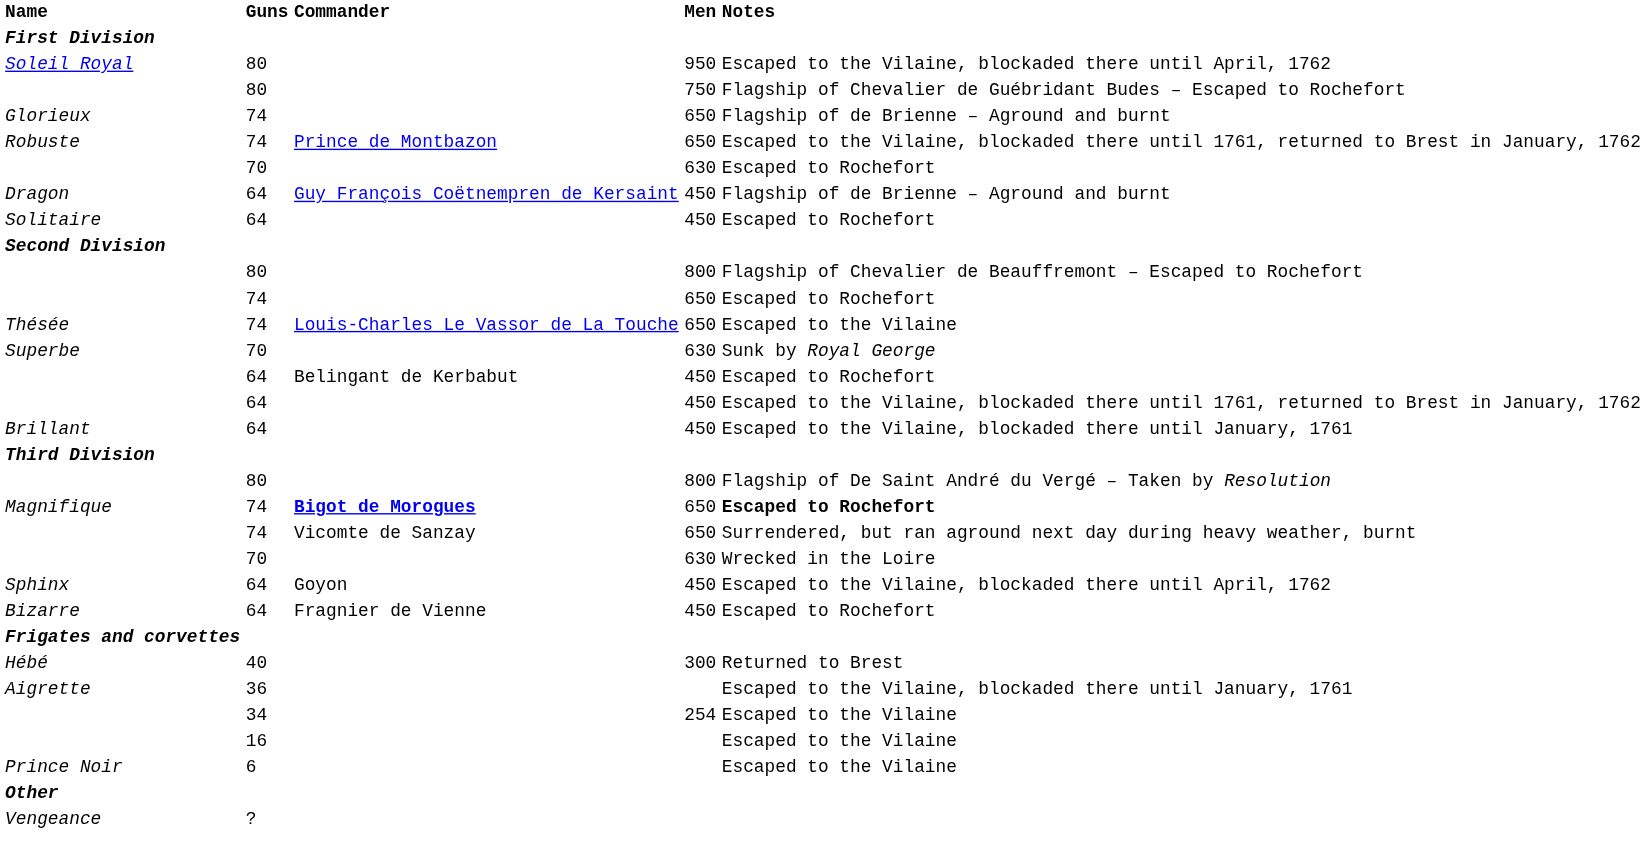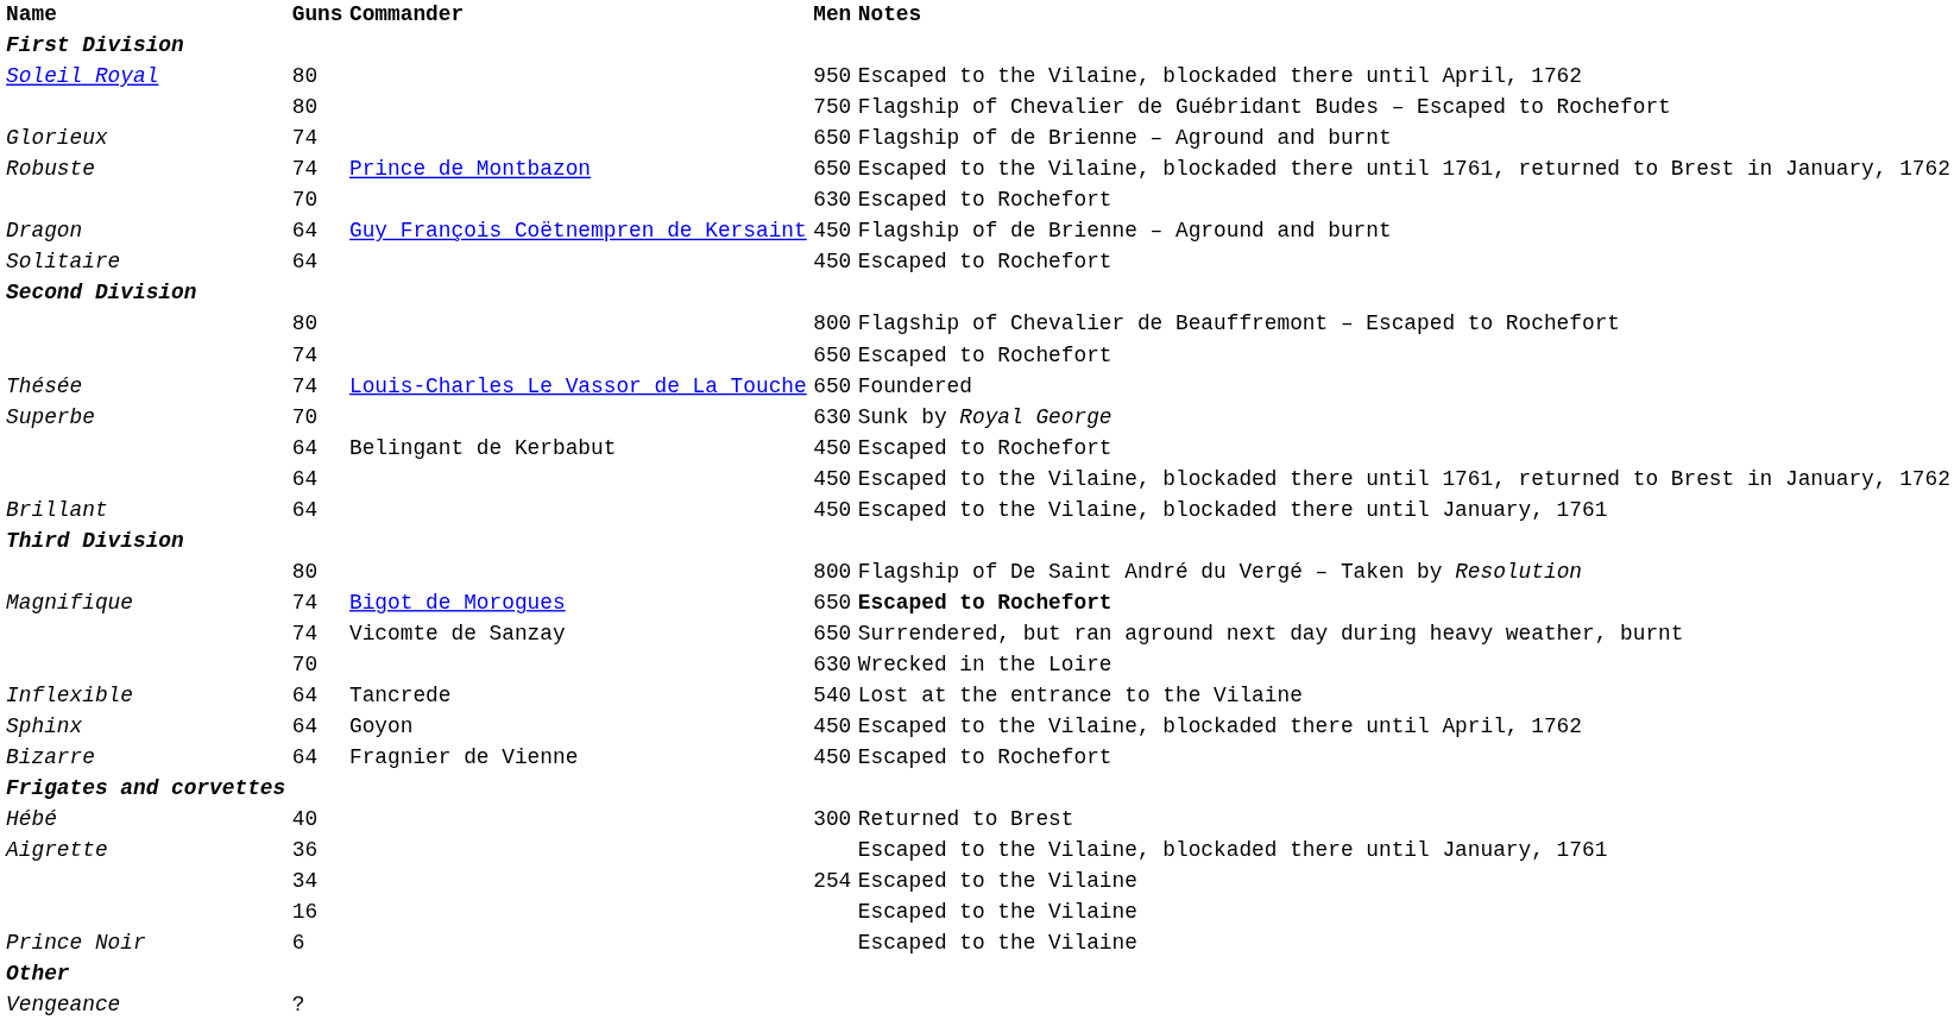 <table>
 <tr>
 <td><strong>Name</strong></td>
 <td><strong>Guns</strong></td>
 <td><strong>Commander</strong></td>
 <td><strong>Men</strong></td>
 <td><strong>Notes</strong></td>
 </tr>
 <tr>
 <td><strong><em>First Division</em></strong></td>
 </tr>
 <tr>
 <td><em><a href='#'>Soleil Royal</a></em></td>
 <td>80</td>
 <td></td>
 <td>950</td>
 <td>Escaped to the Vilaine, blockaded there until April, 1762</td>
 </tr>
 <tr>
 <td></td>
 <td>80</td>
 <td></td>
 <td>750</td>
 <td>Flagship of Chevalier de Guébridant Budes – Escaped to Rochefort</td>
 </tr>
 <tr>
 <td><em>Glorieux</em></td>
 <td>74</td>
 <td></td>
 <td>650</td>
 <td>Flagship of de Brienne – Aground and burnt</td>
 </tr>
 <tr>
 <td><em>Robuste</em></td>
 <td>74</td>
 <td><a href='#'>Prince de Montbazon</a></td>
 <td>650</td>
 <td>Escaped to the Vilaine, blockaded there until 1761, returned to Brest in January, 1762</td>
 </tr>
 <tr>
 <td></td>
 <td>70</td>
 <td></td>
 <td>630</td>
 <td>Escaped to Rochefort</td>
 </tr>
 <tr>
 <td><em>Dragon</em></td>
 <td>64</td>
 <td><a href='#'>Guy François Coëtnempren de Kersaint</a></td>
 <td>450</td>
 <td>Flagship of de Brienne – Aground and burnt</td>
 </tr>
 <tr>
 <td><em>Solitaire</em></td>
 <td>64</td>
 <td></td>
 <td>450</td>
 <td>Escaped to Rochefort</td>
 </tr>
 <tr>
 <td><strong><em>Second Division</em></strong></td>
 </tr>
 <tr>
 <td></td>
 <td>80</td>
 <td></td>
 <td>800</td>
 <td>Flagship of Chevalier de Beauffremont – Escaped to Rochefort</td>
 </tr>
 <tr>
 <td></td>
 <td>74</td>
 <td></td>
 <td>650</td>
 <td>Escaped to Rochefort</td>
 </tr>
 <tr>
 <td><em>Thésée</em></td>
 <td>74</td>
 <td><a href='#'>Louis-Charles Le Vassor de La Touche</a></td>
 <td>650</td>
-<td>Escaped to the Vilaine</td>
+<td>Foundered</td>
 </tr>
 <tr>
 <td><em>Superbe</em></td>
 <td>70</td>
 <td></td>
 <td>630</td>
 <td>Sunk by <em>Royal George</em></td>
 </tr>
 <tr>
 <td></td>
 <td>64</td>
 <td>Belingant de Kerbabut</td>
 <td>450</td>
 <td>Escaped to Rochefort</td>
 </tr>
 <tr>
 <td></td>
 <td>64</td>
 <td></td>
 <td>450</td>
 <td>Escaped to the Vilaine, blockaded there until 1761, returned to Brest in January, 1762</td>
 </tr>
 <tr>
 <td><em>Brillant</em></td>
 <td>64</td>
 <td></td>
 <td>450</td>
 <td>Escaped to the Vilaine, blockaded there until January, 1761</td>
 </tr>
 <tr>
 <td><strong><em>Third Division</em></strong></td>
 </tr>
 <tr>
 <td></td>
 <td>80</td>
 <td></td>
 <td>800</td>
 <td>Flagship of De Saint André du Vergé – Taken by <em>Resolution</em></td>
 </tr>
 <tr>
 <td><em>Magnifique</em></td>
 <td>74</td>
-<td><strong><a href='#'>Bigot de Morogues</a></strong></td>
+<td><a href='#'>Bigot de Morogues</a></td>
 <td>650</td>
 <td><strong>Escaped to Rochefort</strong></td>
 </tr>
 <tr>
 <td></td>
 <td>74</td>
 <td>Vicomte de Sanzay</td>
 <td>650</td>
 <td>Surrendered, but ran aground next day during heavy weather, burnt</td>
 </tr>
 <tr>
 <td></td>
 <td>70</td>
 <td></td>
 <td>630</td>
 <td>Wrecked in the Loire</td>
+</tr>
+<tr>
+<td><em>Inflexible</em></td>
+<td>64</td>
+<td>Tancrede</td>
+<td>540</td>
+<td>Lost at the entrance to the Vilaine</td>
 </tr>
 <tr>
 <td><em>Sphinx</em></td>
 <td>64</td>
 <td>Goyon</td>
 <td>450</td>
 <td>Escaped to the Vilaine, blockaded there until April, 1762</td>
 </tr>
 <tr>
 <td><em>Bizarre</em></td>
 <td>64</td>
 <td>Fragnier de Vienne</td>
 <td>450</td>
 <td>Escaped to Rochefort</td>
 </tr>
 <tr>
 <td><strong><em>Frigates and corvettes</em></strong></td>
 </tr>
 <tr>
 <td><em>Hébé</em></td>
 <td>40</td>
 <td></td>
 <td>300</td>
 <td>Returned to Brest</td>
 </tr>
 <tr>
 <td><em>Aigrette</em></td>
 <td>36</td>
 <td></td>
 <td></td>
 <td>Escaped to the Vilaine, blockaded there until January, 1761</td>
 </tr>
 <tr>
 <td></td>
 <td>34</td>
 <td></td>
 <td>254</td>
 <td>Escaped to the Vilaine</td>
 </tr>
 <tr>
 <td></td>
 <td>16</td>
 <td></td>
 <td></td>
 <td>Escaped to the Vilaine</td>
 </tr>
 <tr>
 <td><em>Prince Noir</em></td>
 <td>6</td>
 <td></td>
 <td></td>
 <td>Escaped to the Vilaine</td>
 </tr>
 <tr>
 <td><strong><em>Other</em></strong></td>
 </tr>
 <tr>
 <td><em>Vengeance</em></td>
 <td>?</td>
 <td></td>
 <td></td>
 </tr>
 <tr>
 </tr>
 </table>
